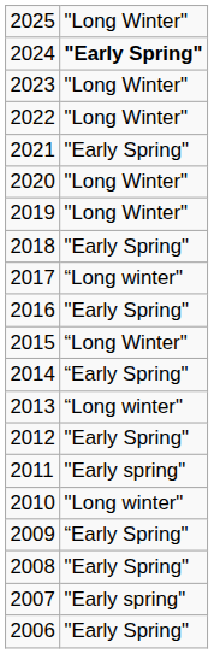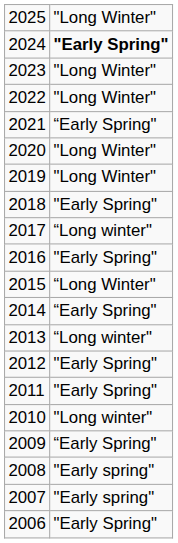 <table class="wikitable">
 <tr>
 <td>2025</td>
 <td>"Long Winter"</td>
 </tr>
 <tr>
 <td>2024</td>
 <td><strong>"Early Spring"</strong></td>
 </tr>
 <tr>
 <td>2023</td>
 <td>"Long Winter"</td>
 </tr>
 <tr>
 <td>2022</td>
 <td>"Long Winter"</td>
 </tr>
 <tr>
 <td>2021</td>
-<td>"Early Spring"</td>
+<td>“Early Spring"</td>
 </tr>
 <tr>
 <td>2020</td>
 <td>"Long Winter"</td>
 </tr>
 <tr>
 <td>2019</td>
 <td>"Long Winter"</td>
 </tr>
 <tr>
 <td>2018</td>
 <td>"Early Spring"</td>
 </tr>
 <tr>
 <td>2017</td>
 <td>“Long winter"</td>
 </tr>
 <tr>
 <td>2016</td>
 <td>"Early Spring"</td>
 </tr>
 <tr>
 <td>2015</td>
 <td>“Long Winter"</td>
 </tr>
 <tr>
 <td>2014</td>
 <td>“Early Spring"</td>
 </tr>
 <tr>
 <td>2013</td>
 <td>“Long winter"</td>
 </tr>
 <tr>
 <td>2012</td>
 <td>"Early Spring"</td>
 </tr>
 <tr>
 <td>2011</td>
-<td>"Early spring"</td>
+<td>"Early Spring"</td>
 </tr>
 <tr>
 <td>2010</td>
 <td>"Long winter"</td>
 </tr>
 <tr>
 <td>2009</td>
 <td>“Early Spring"</td>
 </tr>
 <tr>
 <td>2008</td>
-<td>"Early Spring"</td>
+<td>"Early spring"</td>
 </tr>
 <tr>
 <td>2007</td>
 <td>"Early spring"</td>
 </tr>
 <tr>
 <td>2006</td>
 <td>"Early Spring"</td>
 </tr>
 </table>
